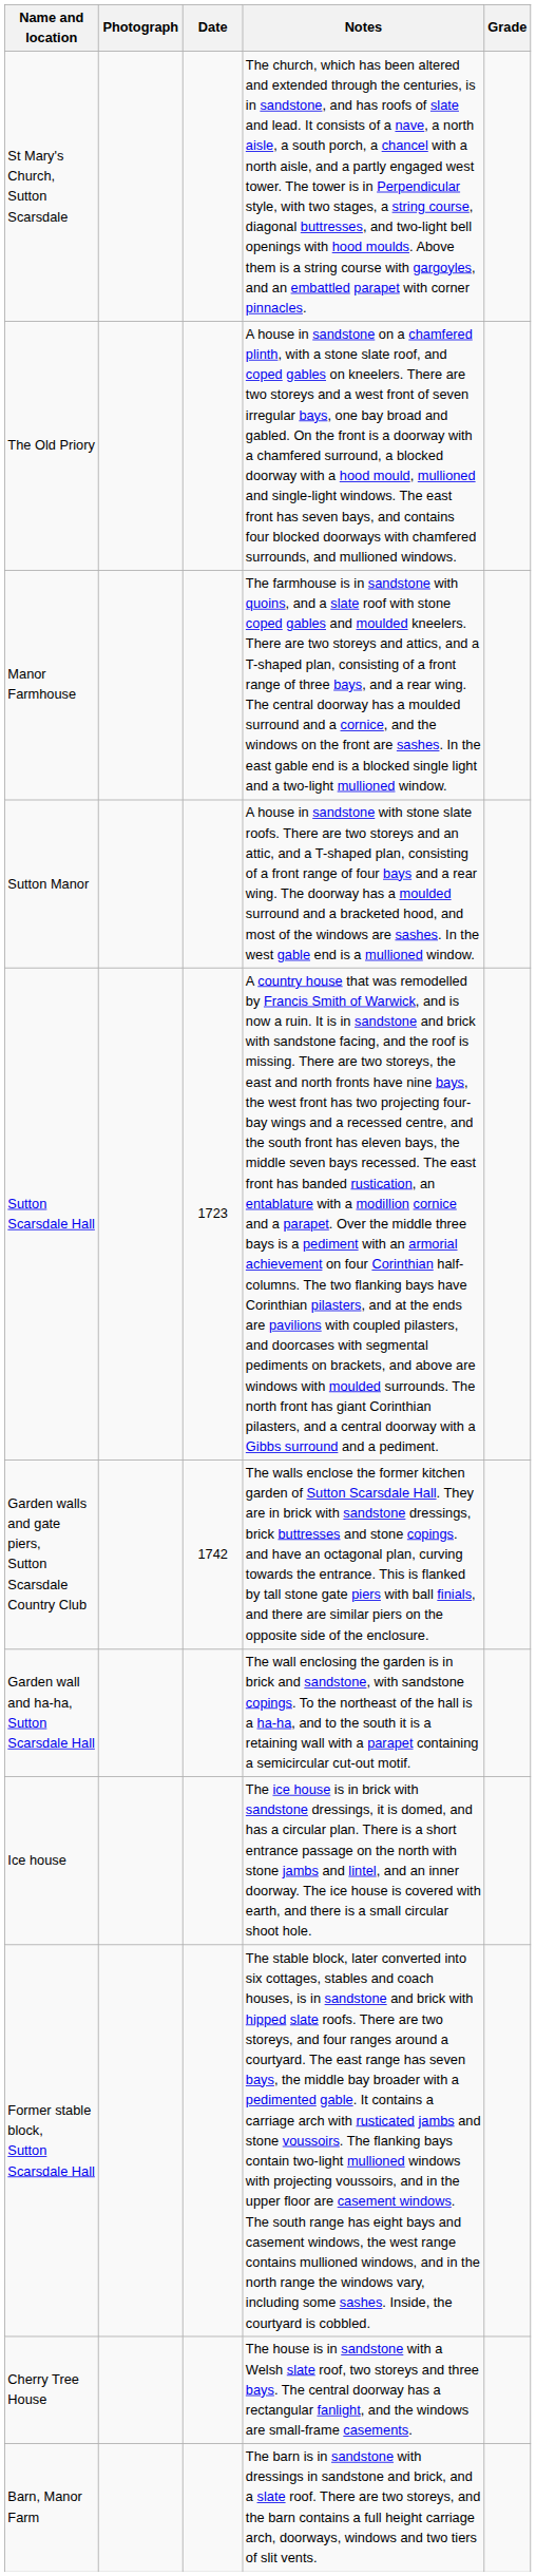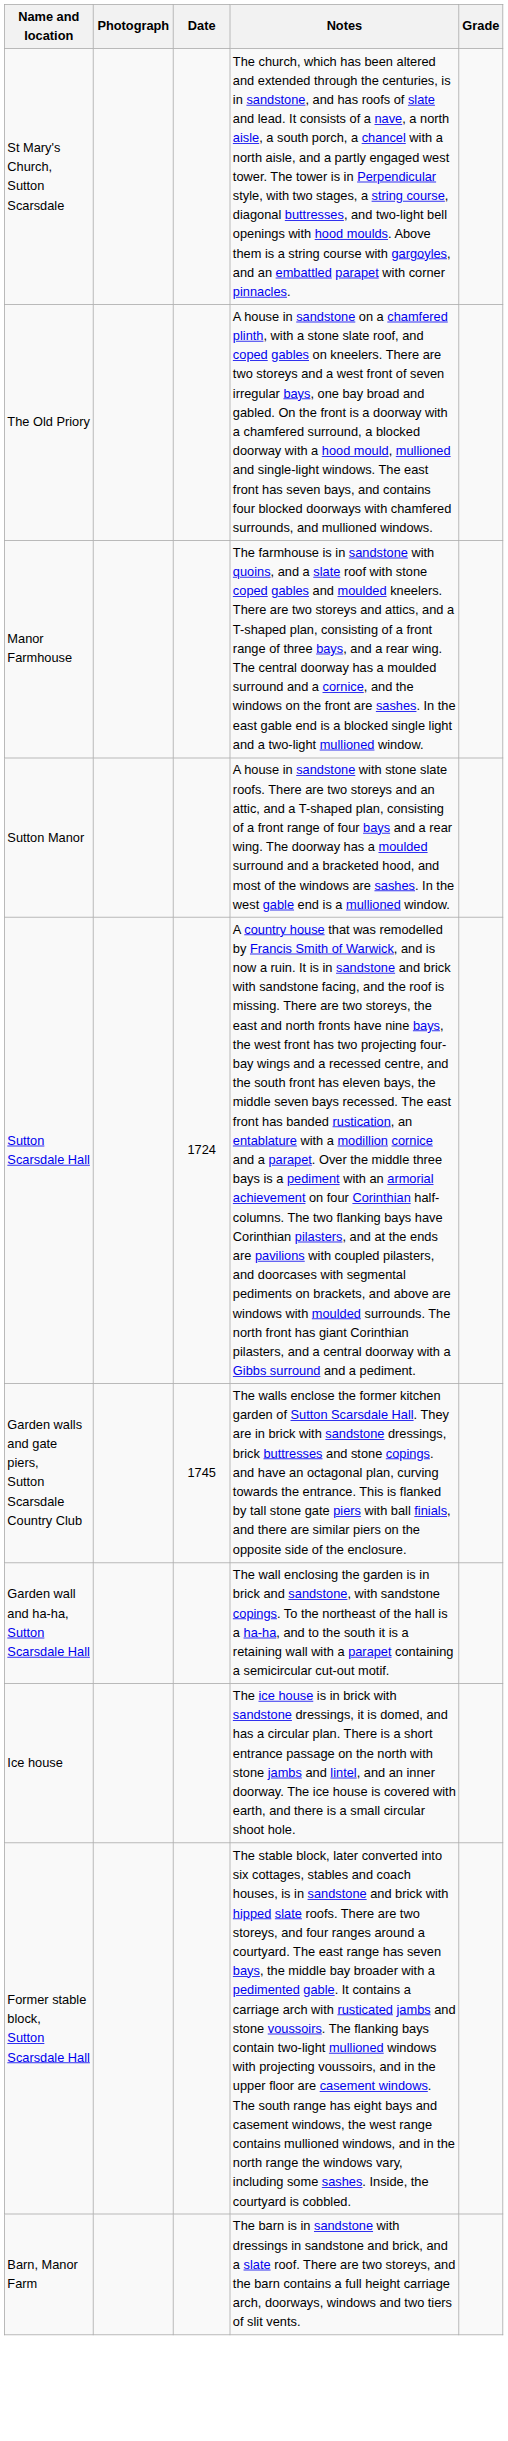 <table class="wikitable sortable plainrowheaders" style="width:100%; border:0; text-align:left; line-height:150%;">
 <tr>
 <th scope="col"  style="width:150px">Name and location</th>
 <th scope="col"  style="width:100px" class="unsortable">Photograph</th>
 <th scope="col"  style="width:120px">Date</th>
 <th scope="col"  style="width:650px" class="unsortable">Notes</th>
 <th scope="col"  style="width:50px">Grade</th>
 </tr>
 <tr>
 <td>St Mary's Church, Sutton Scarsdale<br><small></small></td>
 <td></td>
 <td align="center"></td>
 <td>The church, which has been altered and extended through the centuries, is in <a href='#'>sandstone</a>, and has roofs of <a href='#'>slate</a> and lead.  It consists of a <a href='#'>nave</a>, a north <a href='#'>aisle</a>, a south porch, a <a href='#'>chancel</a> with a north aisle, and a partly engaged west tower.  The tower is in <a href='#'>Perpendicular</a> style, with two stages, a <a href='#'>string course</a>, diagonal <a href='#'>buttresses</a>, and two-light bell openings with <a href='#'>hood moulds</a>.  Above them is a string course with <a href='#'>gargoyles</a>, and an <a href='#'>embattled</a> <a href='#'>parapet</a> with corner <a href='#'>pinnacles</a>.</td>
 <td align="center" ></td>
 </tr>
 <tr>
 <td>The Old Priory<br><small></small></td>
 <td></td>
 <td align="center"></td>
 <td>A house in <a href='#'>sandstone</a> on a <a href='#'>chamfered</a> <a href='#'>plinth</a>, with a stone slate roof, and <a href='#'>coped</a> <a href='#'>gables</a> on kneelers.  There are two storeys and a west front of seven irregular <a href='#'>bays</a>, one bay broad and gabled.  On the front is a doorway with a chamfered surround, a blocked doorway with a <a href='#'>hood mould</a>, <a href='#'>mullioned</a> and single-light windows.  The east front has seven bays, and contains four blocked doorways with chamfered surrounds, and mullioned windows.</td>
 <td align="center" ></td>
 </tr>
 <tr>
 <td>Manor Farmhouse<br><small></small></td>
 <td></td>
 <td align="center"></td>
 <td>The farmhouse is in <a href='#'>sandstone</a> with <a href='#'>quoins</a>, and a <a href='#'>slate</a> roof with stone <a href='#'>coped</a> <a href='#'>gables</a> and <a href='#'>moulded</a> kneelers.  There are two storeys and attics, and a T-shaped plan, consisting of a front range of three <a href='#'>bays</a>, and a rear wing.  The central doorway has a moulded surround and a <a href='#'>cornice</a>, and the windows on the front are <a href='#'>sashes</a>.  In the east gable end is a blocked single light and a two-light <a href='#'>mullioned</a> window.</td>
 <td align="center" ></td>
 </tr>
 <tr>
 <td>Sutton Manor<br><small></small></td>
 <td></td>
 <td align="center"></td>
 <td>A house in <a href='#'>sandstone</a> with stone slate roofs.  There are two storeys and an attic, and a T-shaped plan, consisting of a front range of four <a href='#'>bays</a> and a rear wing.  The doorway has a <a href='#'>moulded</a> surround and a bracketed hood, and most of the windows are <a href='#'>sashes</a>.  In the west <a href='#'>gable</a> end is a <a href='#'>mullioned</a> window.</td>
 <td align="center" ></td>
 </tr>
 <tr>
 <td><a href='#'>Sutton Scarsdale Hall</a><br><small></small></td>
 <td></td>
-<td align="center">1723</td>
+<td align="center">1724</td>
 <td>A <a href='#'>country house</a> that was remodelled by <a href='#'>Francis Smith of Warwick</a>, and is now a ruin.  It is in <a href='#'>sandstone</a> and brick with sandstone facing, and the roof is missing.  There are two storeys, the east and north fronts have nine <a href='#'>bays</a>, the west front has two projecting four-bay wings and a recessed centre, and the south front has eleven bays, the middle seven bays recessed.  The east front has banded <a href='#'>rustication</a>, an <a href='#'>entablature</a> with a <a href='#'>modillion</a> <a href='#'>cornice</a> and a <a href='#'>parapet</a>.  Over the middle three bays is a <a href='#'>pediment</a> with an <a href='#'>armorial</a> <a href='#'>achievement</a> on four <a href='#'>Corinthian</a> half-columns.  The two flanking bays have Corinthian <a href='#'>pilasters</a>, and at the ends are <a href='#'>pavilions</a> with coupled pilasters, and doorcases with segmental pediments on brackets, and above are windows with <a href='#'>moulded</a> surrounds. The north front has giant Corinthian pilasters, and a central doorway with a <a href='#'>Gibbs surround</a> and a pediment.</td>
 <td align="center" ></td>
 </tr>
 <tr>
 <td>Garden walls and gate piers,<br>Sutton Scarsdale Country Club<br><small></small></td>
 <td></td>
-<td align="center">1742</td>
+<td align="center">1745</td>
 <td>The walls enclose the former kitchen garden of <a href='#'>Sutton Scarsdale Hall</a>.  They are in brick with <a href='#'>sandstone</a> dressings, brick <a href='#'>buttresses</a> and stone <a href='#'>copings</a>. and have an octagonal plan, curving towards the entrance.  This is flanked by tall stone gate <a href='#'>piers</a> with ball <a href='#'>finials</a>, and there are similar piers on the opposite side of the enclosure.</td>
 <td align="center" ></td>
 </tr>
 <tr>
 <td>Garden wall and ha-ha,<br><a href='#'>Sutton Scarsdale Hall</a><br><small></small></td>
 <td></td>
 <td align="center"></td>
 <td>The wall enclosing the garden is in brick and <a href='#'>sandstone</a>, with sandstone <a href='#'>copings</a>.  To the northeast of the hall is a <a href='#'>ha-ha</a>, and to the south it is a retaining wall with a <a href='#'>parapet</a> containing a semicircular cut-out motif.</td>
 <td align="center" ></td>
 </tr>
 <tr>
 <td>Ice house<br><small></small></td>
 <td></td>
 <td align="center"></td>
 <td>The <a href='#'>ice house</a> is in brick with <a href='#'>sandstone</a> dressings, it is domed, and has a circular plan.  There is a short entrance passage on the north with stone <a href='#'>jambs</a> and <a href='#'>lintel</a>, and an inner doorway.  The ice house is covered with earth, and there is a small circular shoot hole.</td>
 <td align="center" ></td>
 </tr>
 <tr>
 <td>Former stable block,<br><a href='#'>Sutton Scarsdale Hall</a><br><small></small></td>
 <td></td>
 <td align="center"></td>
 <td>The stable block, later converted into six cottages, stables and coach houses, is in <a href='#'>sandstone</a> and brick with <a href='#'>hipped</a> <a href='#'>slate</a> roofs.  There are two storeys, and four ranges around a courtyard.  The east range has seven <a href='#'>bays</a>, the middle bay broader with a <a href='#'>pedimented</a> <a href='#'>gable</a>.  It contains a carriage arch with <a href='#'>rusticated</a> <a href='#'>jambs</a> and stone <a href='#'>voussoirs</a>.  The flanking bays contain two-light <a href='#'>mullioned</a> windows with projecting voussoirs, and in the upper floor are <a href='#'>casement windows</a>.  The south range has eight bays and casement windows, the west range contains mullioned windows, and in the north range the windows vary, including some <a href='#'>sashes</a>.  Inside, the courtyard is cobbled.</td>
 <td align="center" ></td>
 </tr>
 <tr>
-<td>Cherry Tree House<br><small></small></td>
-<td></td>
-<td align="center"></td>
-<td>The house is in <a href='#'>sandstone</a> with a Welsh <a href='#'>slate</a> roof, two storeys and three <a href='#'>bays</a>.  The central doorway has a rectangular <a href='#'>fanlight</a>, and the windows are small-frame <a href='#'>casements</a>.</td>
-<td align="center" ></td>
-</tr>
-<tr>
 <td>Barn, Manor Farm<br><small></small></td>
 <td></td>
 <td align="center"></td>
 <td>The barn is in <a href='#'>sandstone</a> with dressings in sandstone and brick, and a <a href='#'>slate</a> roof.  There are two storeys, and the barn contains a full height carriage arch, doorways, windows and two tiers of slit vents.</td>
 <td align="center" ></td>
 </tr>
 <tr>
 </tr>
 </table>
